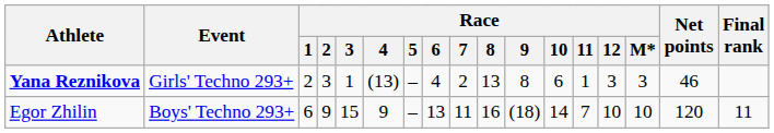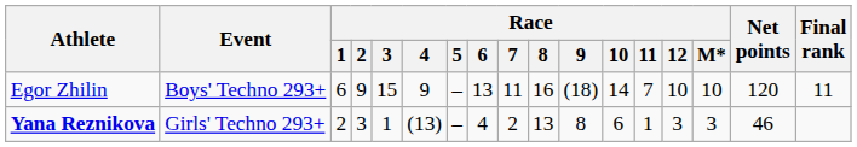 <table class="wikitable" style="text-align:center;font-size:90%">
 <tr>
 <th rowspan=2>Athlete</th>
 <th rowspan=2>Event</th>
 <th colspan=13>Race</th>
 <th rowspan=2>Net<br>points</th>
 <th rowspan=2>Final <br>rank</th>
 </tr>
 <tr style="font-size:95%">
 <th>1</th>
 <th>2</th>
 <th>3</th>
 <th>4</th>
 <th>5</th>
 <th>6</th>
 <th>7</th>
 <th>8</th>
 <th>9</th>
 <th>10</th>
 <th>11</th>
 <th>12</th>
 <th>M*</th>
 </tr>
 <tr>
+<td align=left><a href='#'>Egor Zhilin</a></td>
+<td align=left><a href='#'>Boys' Techno 293+</a></td>
+<td>6</td>
+<td>9</td>
+<td>15</td>
+<td>9</td>
+<td>–</td>
+<td>13</td>
+<td>11</td>
+<td>16</td>
+<td>(18)</td>
+<td>14</td>
+<td>7</td>
+<td>10</td>
+<td>10</td>
+<td>120</td>
+<td>11</td>
+</tr>
+<tr>
 <td align=left><strong><a href='#'>Yana Reznikova</a></strong></td>
 <td align=left><a href='#'>Girls' Techno 293+</a></td>
 <td>2</td>
 <td>3</td>
 <td>1</td>
 <td>(13)</td>
 <td>–</td>
 <td>4</td>
 <td>2</td>
 <td>13</td>
 <td>8</td>
 <td>6</td>
 <td>1</td>
 <td>3</td>
 <td>3</td>
 <td>46</td>
 <td></td>
 </tr>
-<tr>
-<td align=left><a href='#'>Egor Zhilin</a></td>
-<td align=left><a href='#'>Boys' Techno 293+</a></td>
-<td>6</td>
-<td>9</td>
-<td>15</td>
-<td>9</td>
-<td>–</td>
-<td>13</td>
-<td>11</td>
-<td>16</td>
-<td>(18)</td>
-<td>14</td>
-<td>7</td>
-<td>10</td>
-<td>10</td>
-<td>120</td>
-<td>11</td>
-</tr>
 </table>
